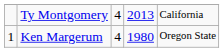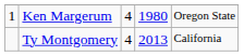 <table class="wikitable">
 <tr>
+</tr>
+<tr>
+<td>1</td>
+<td><a href='#'>Ken Margerum</a></td>
+<td>4</td>
+<td><a href='#'>1980</a></td>
+<td style="font-size:80%;">Oregon State</td>
 </tr>
 <tr>
 <td></td>
 <td><a href='#'>Ty Montgomery</a></td>
 <td>4</td>
 <td><a href='#'>2013</a></td>
 <td style="font-size:80%;">California</td>
 </tr>
-<tr>
-<td>1</td>
-<td><a href='#'>Ken Margerum</a></td>
-<td>4</td>
-<td><a href='#'>1980</a></td>
-<td style="font-size:80%;">Oregon State</td>
-</tr>
 </table>
